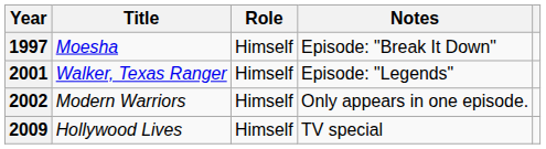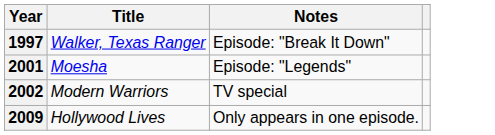 <table class="wikitable sortable plainrowheaders">
 <tr>
 <th scope="col">Year</th>
 <th scope="col">Title</th>
-<th scope="col">Role</th>
 <th scope="col" class="unsortable">Notes</th>
 <th scope="col" class="unsortable"></th>
 </tr>
 <tr>
 <th scope="row">1997</th>
-<td><em><a href='#'>Moesha</a></em></td>
-<td>Himself</td>
+<td><em><a href='#'>Walker, Texas Ranger</a></em></td>
 <td>Episode: "Break It Down"</td>
 <td></td>
 </tr>
 <tr>
 <th scope="row">2001</th>
-<td><em><a href='#'>Walker, Texas Ranger</a></em></td>
-<td>Himself</td>
+<td><em><a href='#'>Moesha</a></em></td>
 <td>Episode: "Legends"</td>
 <td></td>
 </tr>
 <tr>
 <th scope="row">2002</th>
 <td><em>Modern Warriors</em></td>
-<td>Himself</td>
-<td>Only appears in one episode.</td>
+<td>TV special</td>
 <td></td>
 </tr>
 <tr>
 <th scope="row">2009</th>
 <td><em>Hollywood Lives</em></td>
-<td>Himself</td>
-<td>TV special</td>
+<td>Only appears in one episode.</td>
 <td></td>
 </tr>
 </table>
